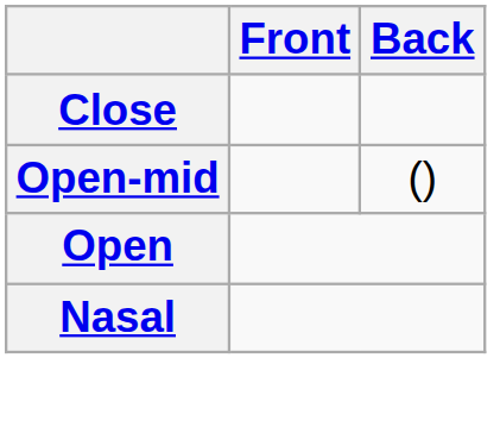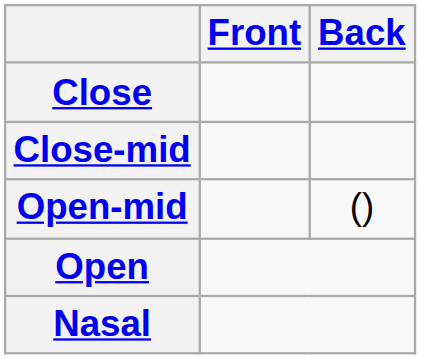 <table class="wikitable" style="text-align:center">
 <tr>
 <th></th>
 <th><a href='#'>Front</a></th>
 <th><a href='#'>Back</a></th>
 </tr>
 <tr>
 <th><a href='#'>Close</a></th>
+<td></td>
+<td></td>
+</tr>
+<tr>
+<th><a href='#'>Close-mid</a></th>
 <td></td>
 <td></td>
 </tr>
 <tr>
 <th><a href='#'>Open-mid</a></th>
 <td></td>
 <td>()</td>
 </tr>
 <tr>
 <th><a href='#'>Open</a></th>
 <td colspan="2"></td>
 </tr>
 <tr>
 <th><a href='#'>Nasal</a></th>
 <td colspan="2"></td>
 </tr>
 </table>
